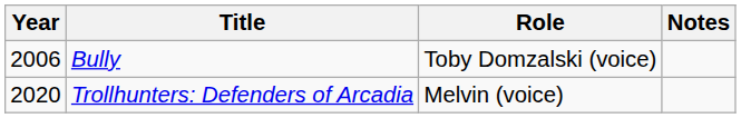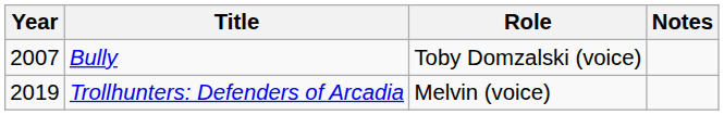 <table class="wikitable sortable">
 <tr>
 <th>Year</th>
 <th>Title</th>
 <th>Role</th>
 <th>Notes</th>
 </tr>
 <tr>
-<td>2006</td>
+<td>2007</td>
 <td><em><a href='#'>Bully</a></em></td>
 <td>Toby Domzalski (voice)</td>
 <td></td>
 </tr>
 <tr>
-<td>2020</td>
+<td>2019</td>
 <td><em><a href='#'>Trollhunters: Defenders of Arcadia</a></em></td>
 <td>Melvin (voice)</td>
 <td></td>
 </tr>
 </table>
